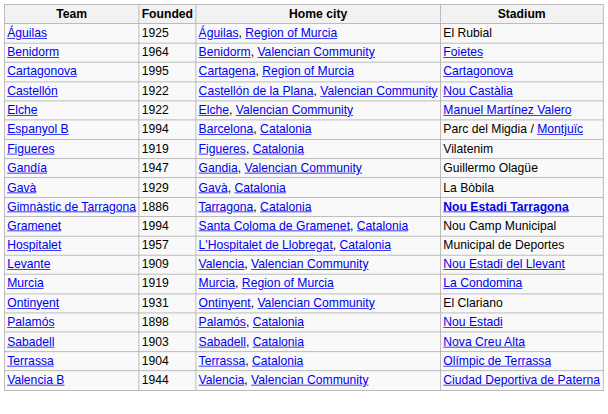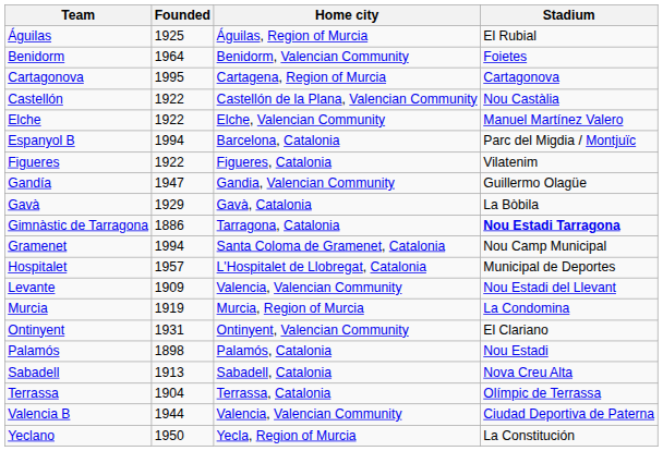 <table class="wikitable sortable">
 <tr>
 <th>Team</th>
 <th>Founded</th>
 <th>Home city</th>
 <th>Stadium</th>
 </tr>
 <tr>
 <td><a href='#'>Águilas</a></td>
 <td>1925</td>
 <td><a href='#'>Águilas</a>, <a href='#'>Region of Murcia</a></td>
 <td>El Rubial</td>
 </tr>
 <tr>
 <td><a href='#'>Benidorm</a></td>
 <td>1964</td>
 <td><a href='#'>Benidorm</a>, <a href='#'>Valencian Community</a></td>
 <td><a href='#'>Foietes</a></td>
 </tr>
 <tr>
 <td><a href='#'>Cartagonova</a></td>
 <td>1995</td>
 <td><a href='#'>Cartagena</a>, <a href='#'>Region of Murcia</a></td>
 <td><a href='#'>Cartagonova</a></td>
 </tr>
 <tr>
 <td><a href='#'>Castellón</a></td>
 <td>1922</td>
 <td><a href='#'>Castellón de la Plana</a>, <a href='#'>Valencian Community</a></td>
 <td><a href='#'>Nou Castàlia</a></td>
 </tr>
 <tr>
 <td><a href='#'>Elche</a></td>
 <td>1922</td>
 <td><a href='#'>Elche</a>, <a href='#'>Valencian Community</a></td>
 <td><a href='#'>Manuel Martínez Valero</a></td>
 </tr>
 <tr>
 <td><a href='#'>Espanyol B</a></td>
 <td>1994</td>
 <td><a href='#'>Barcelona</a>, <a href='#'>Catalonia</a></td>
 <td>Parc del Migdia / <a href='#'>Montjuïc</a></td>
 </tr>
 <tr>
 <td><a href='#'>Figueres</a></td>
-<td>1919</td>
+<td>1922</td>
 <td><a href='#'>Figueres</a>, <a href='#'>Catalonia</a></td>
 <td>Vilatenim</td>
 </tr>
 <tr>
 <td><a href='#'>Gandía</a></td>
 <td>1947</td>
 <td><a href='#'>Gandia</a>, <a href='#'>Valencian Community</a></td>
 <td>Guillermo Olagüe</td>
 </tr>
 <tr>
 <td><a href='#'>Gavà</a></td>
 <td>1929</td>
 <td><a href='#'>Gavà</a>, <a href='#'>Catalonia</a></td>
 <td>La Bòbila</td>
 </tr>
 <tr>
 <td><a href='#'>Gimnàstic de Tarragona</a></td>
 <td>1886</td>
 <td><a href='#'>Tarragona</a>, <a href='#'>Catalonia</a></td>
 <td><strong><a href='#'>Nou Estadi Tarragona</a></strong></td>
 </tr>
 <tr>
 <td><a href='#'>Gramenet</a></td>
 <td>1994</td>
 <td><a href='#'>Santa Coloma de Gramenet</a>, <a href='#'>Catalonia</a></td>
 <td>Nou Camp Municipal</td>
 </tr>
 <tr>
 <td><a href='#'>Hospitalet</a></td>
 <td>1957</td>
 <td><a href='#'>L'Hospitalet de Llobregat</a>, <a href='#'>Catalonia</a></td>
 <td>Municipal de Deportes</td>
 </tr>
 <tr>
 <td><a href='#'>Levante</a></td>
 <td>1909</td>
 <td><a href='#'>Valencia</a>, <a href='#'>Valencian Community</a></td>
 <td><a href='#'>Nou Estadi del Llevant</a></td>
 </tr>
 <tr>
 <td><a href='#'>Murcia</a></td>
 <td>1919</td>
 <td><a href='#'>Murcia</a>, <a href='#'>Region of Murcia</a></td>
 <td><a href='#'>La Condomina</a></td>
 </tr>
 <tr>
 <td><a href='#'>Ontinyent</a></td>
 <td>1931</td>
 <td><a href='#'>Ontinyent</a>, <a href='#'>Valencian Community</a></td>
 <td>El Clariano</td>
 </tr>
 <tr>
 <td><a href='#'>Palamós</a></td>
 <td>1898</td>
 <td><a href='#'>Palamós</a>, <a href='#'>Catalonia</a></td>
 <td><a href='#'>Nou Estadi</a></td>
 </tr>
 <tr>
 <td><a href='#'>Sabadell</a></td>
-<td>1903</td>
+<td>1913</td>
 <td><a href='#'>Sabadell</a>, <a href='#'>Catalonia</a></td>
 <td><a href='#'>Nova Creu Alta</a></td>
 </tr>
 <tr>
 <td><a href='#'>Terrassa</a></td>
 <td>1904</td>
 <td><a href='#'>Terrassa</a>, <a href='#'>Catalonia</a></td>
 <td><a href='#'>Olímpic de Terrassa</a></td>
 </tr>
 <tr>
 <td><a href='#'>Valencia B</a></td>
 <td>1944</td>
 <td><a href='#'>Valencia</a>, <a href='#'>Valencian Community</a></td>
 <td><a href='#'>Ciudad Deportiva de Paterna</a></td>
 </tr>
+<tr>
+<td><a href='#'>Yeclano</a></td>
+<td>1950</td>
+<td><a href='#'>Yecla</a>, <a href='#'>Region of Murcia</a></td>
+<td>La Constitución</td>
+</tr>
 </table>
